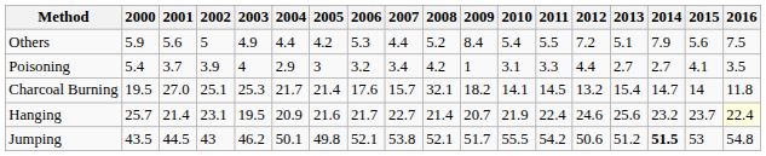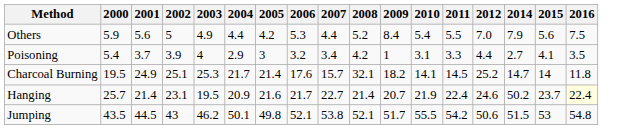 <table class="wikitable">
 <tr>
 <th>Method</th>
 <th>2000</th>
 <th>2001</th>
 <th>2002</th>
 <th>2003</th>
 <th>2004</th>
 <th>2005</th>
 <th>2006</th>
 <th>2007</th>
 <th>2008</th>
 <th>2009</th>
 <th>2010</th>
 <th>2011</th>
 <th>2012</th>
-<th>2013</th>
 <th>2014</th>
 <th>2015</th>
 <th>2016</th>
 </tr>
 <tr>
 <td>Others</td>
 <td>5.9</td>
 <td>5.6</td>
 <td>5</td>
 <td>4.9</td>
 <td>4.4</td>
 <td>4.2</td>
 <td>5.3</td>
 <td>4.4</td>
 <td>5.2</td>
 <td>8.4</td>
 <td>5.4</td>
 <td>5.5</td>
-<td>7.2</td>
-<td>5.1</td>
+<td>7.0</td>
 <td>7.9</td>
 <td>5.6</td>
 <td>7.5</td>
 </tr>
 <tr>
 <td>Poisoning</td>
 <td>5.4</td>
 <td>3.7</td>
 <td>3.9</td>
 <td>4</td>
 <td>2.9</td>
 <td>3</td>
 <td>3.2</td>
 <td>3.4</td>
 <td>4.2</td>
 <td>1</td>
 <td>3.1</td>
 <td>3.3</td>
 <td>4.4</td>
 <td>2.7</td>
-<td>2.7</td>
 <td>4.1</td>
 <td>3.5</td>
 </tr>
 <tr>
 <td>Charcoal Burning</td>
 <td>19.5</td>
-<td>27.0</td>
+<td>24.9</td>
 <td>25.1</td>
 <td>25.3</td>
 <td>21.7</td>
 <td>21.4</td>
 <td>17.6</td>
 <td>15.7</td>
 <td>32.1</td>
 <td>18.2</td>
 <td>14.1</td>
 <td>14.5</td>
-<td>13.2</td>
-<td>15.4</td>
+<td>25.2</td>
 <td>14.7</td>
 <td>14</td>
 <td>11.8</td>
 </tr>
 <tr>
 <td>Hanging</td>
 <td>25.7</td>
 <td>21.4</td>
 <td>23.1</td>
 <td>19.5</td>
 <td>20.9</td>
 <td>21.6</td>
 <td>21.7</td>
 <td>22.7</td>
 <td>21.4</td>
 <td>20.7</td>
 <td>21.9</td>
 <td>22.4</td>
 <td>24.6</td>
-<td>25.6</td>
-<td>23.2</td>
+<td>50.2</td>
 <td>23.7</td>
 <td style="background: lightyellow;">22.4</td>
 </tr>
 <tr>
 <td>Jumping</td>
 <td>43.5</td>
 <td>44.5</td>
 <td>43</td>
 <td>46.2</td>
 <td>50.1</td>
 <td>49.8</td>
 <td>52.1</td>
 <td>53.8</td>
 <td>52.1</td>
 <td>51.7</td>
 <td>55.5</td>
 <td>54.2</td>
 <td>50.6</td>
-<td>51.2</td>
-<td><strong>51.5</strong></td>
+<td>51.5</td>
 <td>53</td>
 <td>54.8</td>
 </tr>
 </table>
